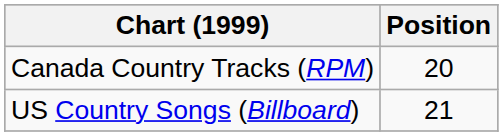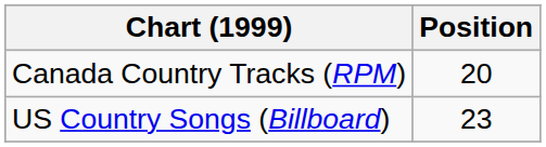 <table class="wikitable sortable">
 <tr>
 <th scope="col">Chart (1999)</th>
 <th scope="col">Position</th>
 </tr>
 <tr>
 <td>Canada Country Tracks (<em><a href='#'>RPM</a></em>)</td>
 <td align="center">20</td>
 </tr>
 <tr>
 <td>US <a href='#'>Country Songs</a> (<em><a href='#'>Billboard</a></em>)</td>
-<td align="center">21</td>
+<td align="center">23</td>
 </tr>
 </table>
